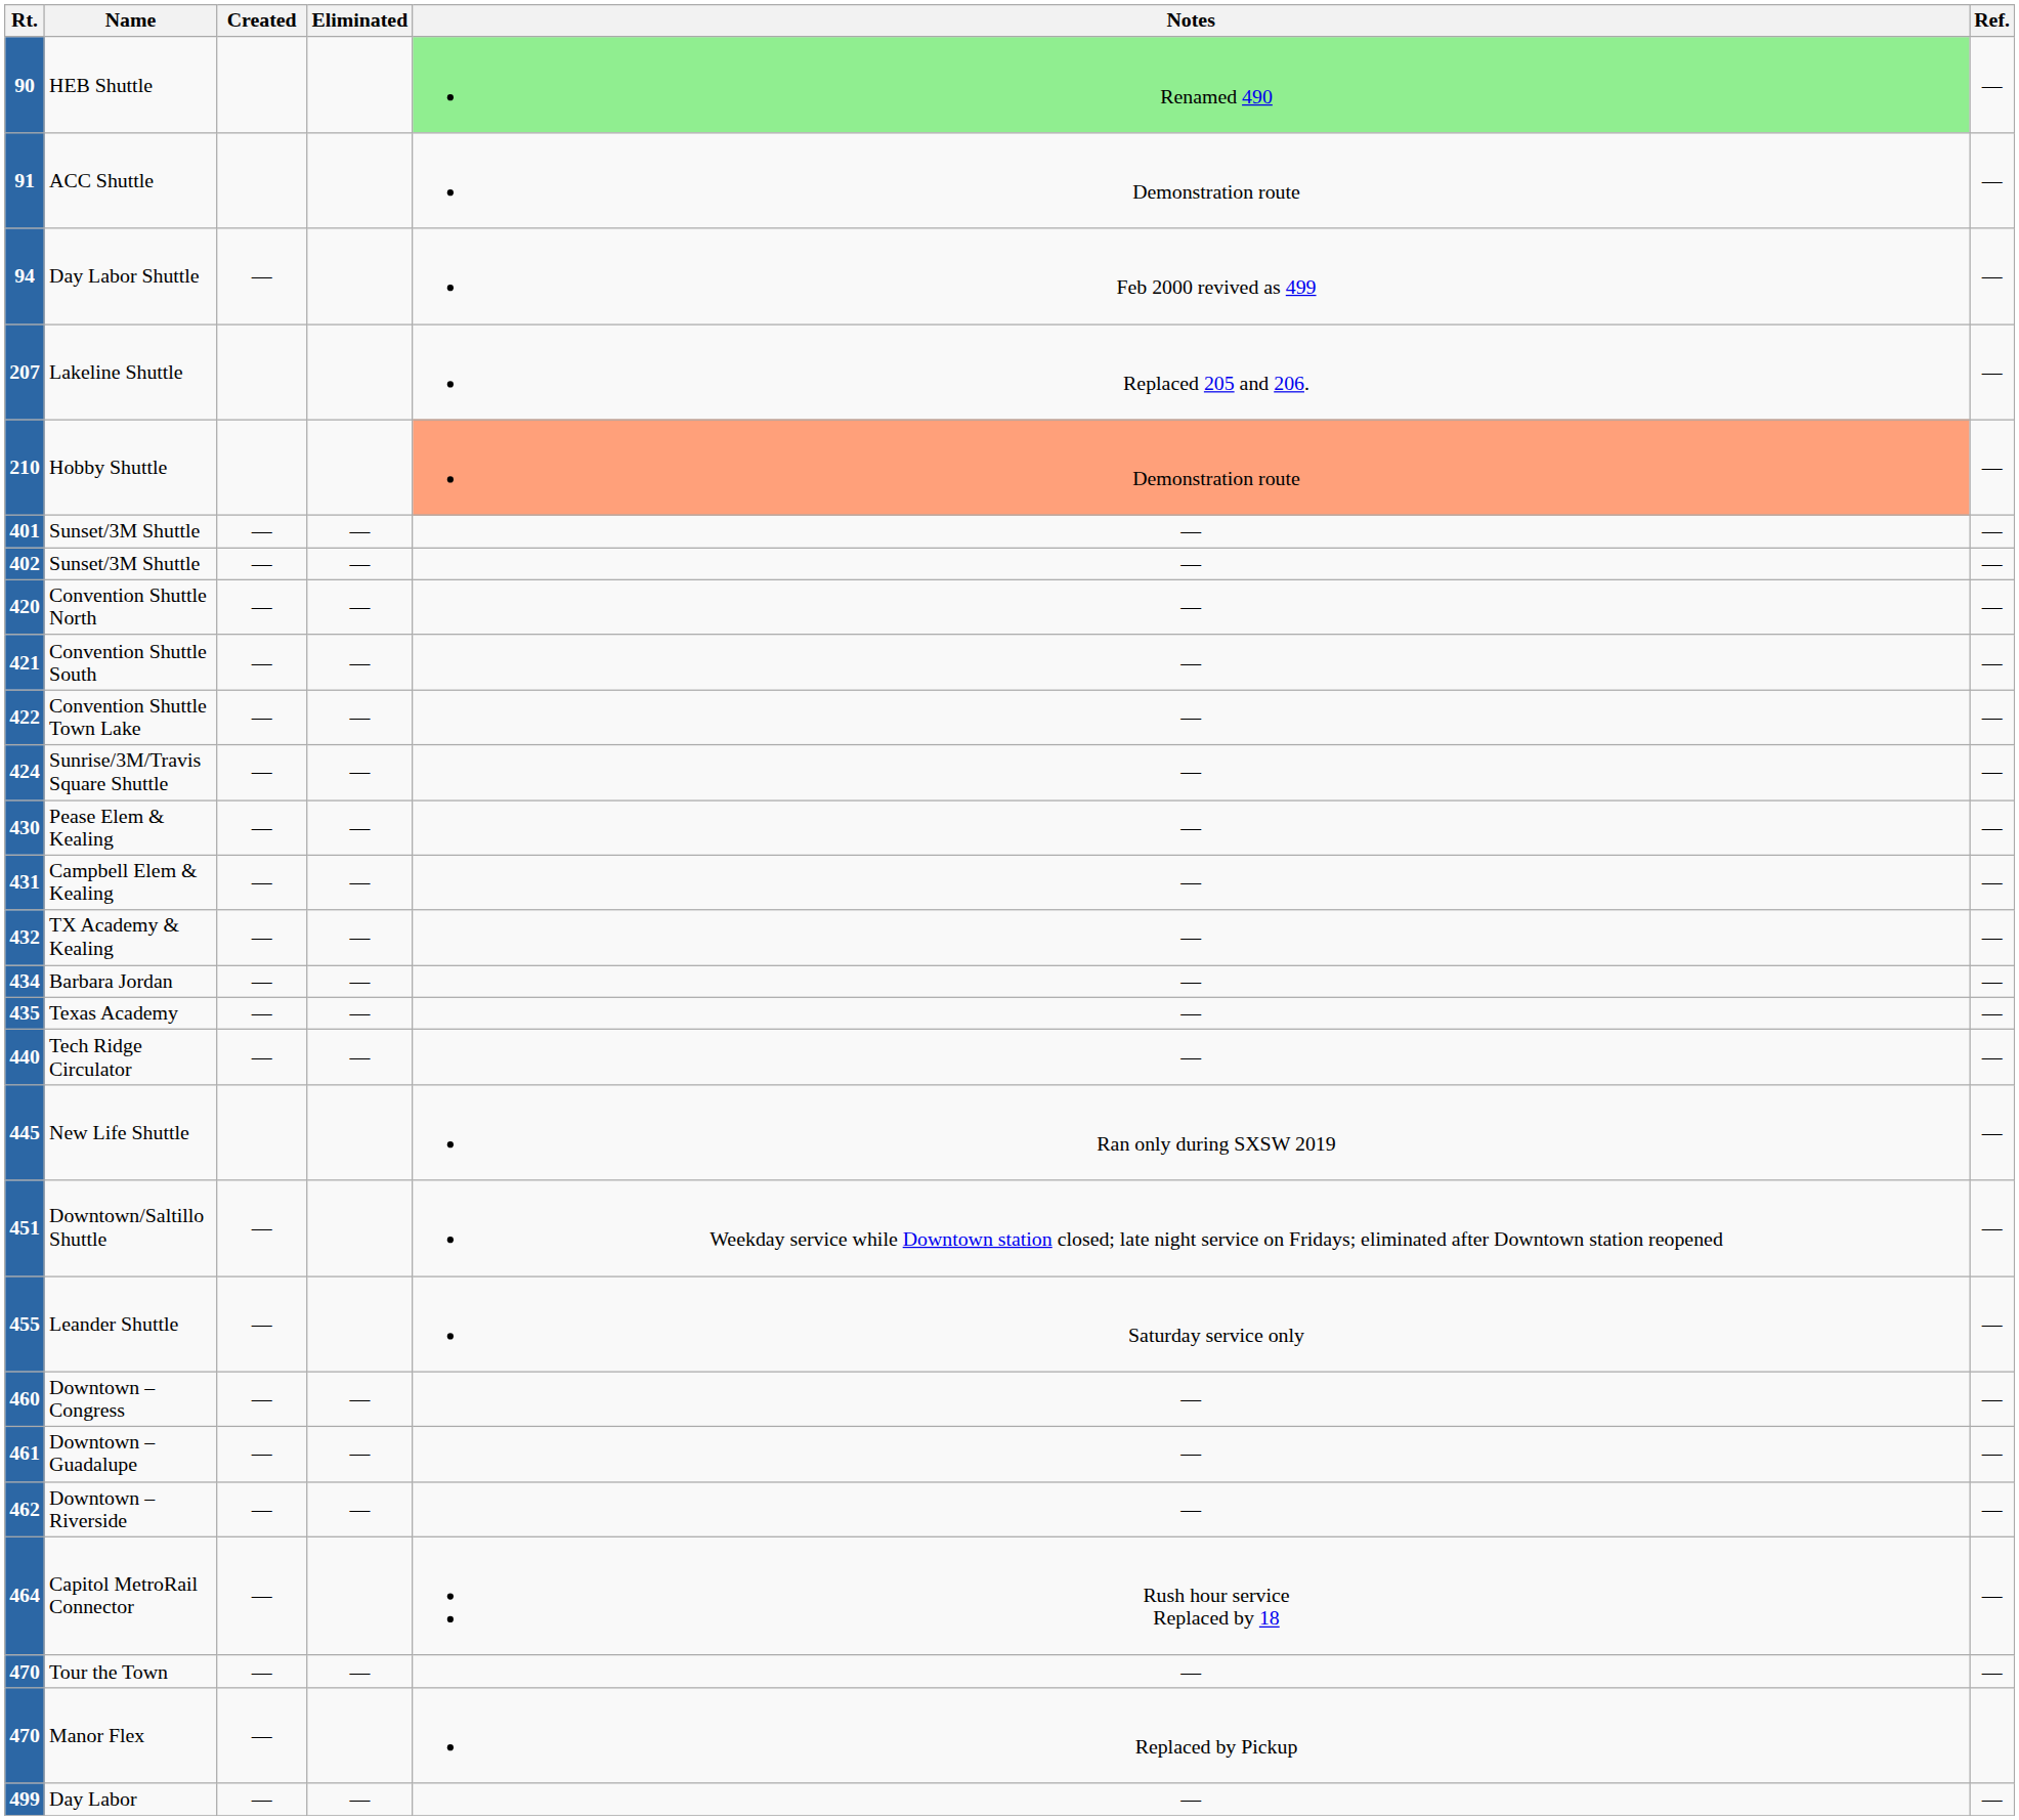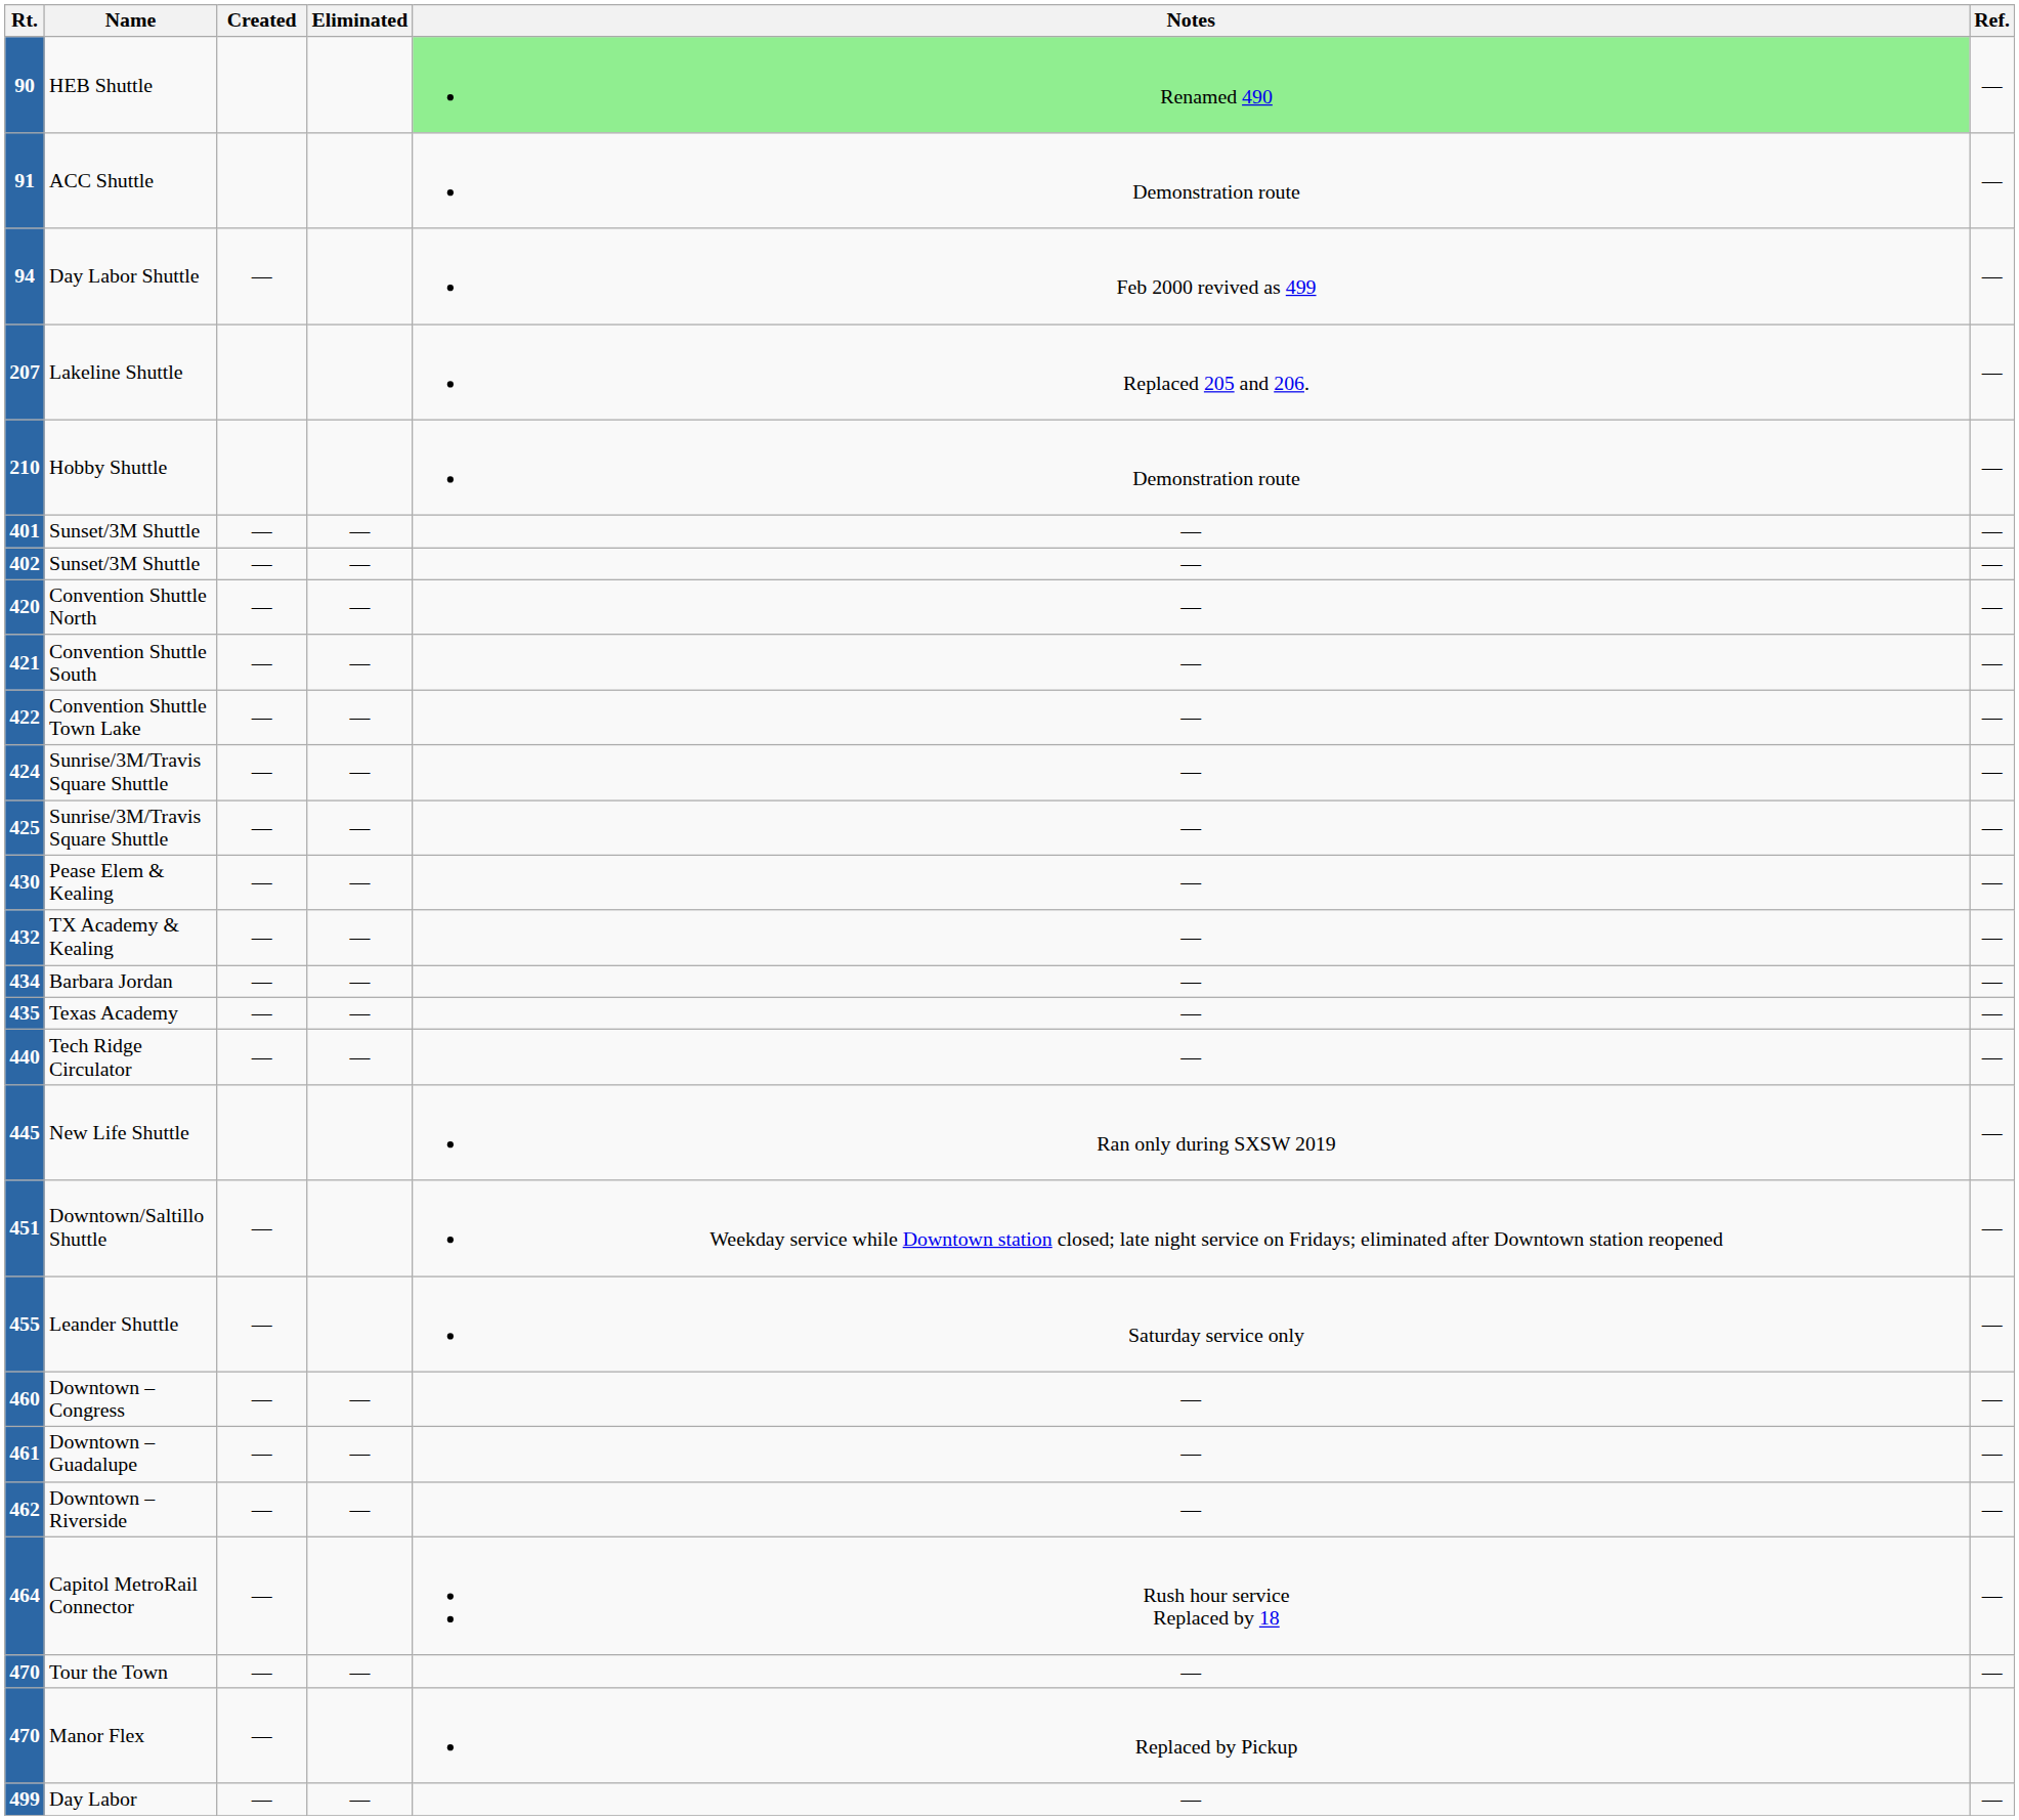 <table class="wikitable mw-collapsible mw-collapsed sortable" style="text-align: center; width:100%;">
 <tr>
 <th scope="col" style="width: 1.5em;">Rt.</th>
 <th scope="col" style="width: 8em;">Name</th>
 <th scope="col" style="width: 4em;">Created</th>
 <th scope="col" style="width: 4em;">Eliminated</th>
 <th class="unsortable">Notes</th>
 <th scope="col" style="width: 1em;" class="unsortable">Ref.</th>
 </tr>
 <tr>
 <th style="background: #2C67A5; color:#FFFFFF;">90</th>
 <td align="left">HEB Shuttle</td>
 <td></td>
 <td></td>
 <td style="background: lightgreen;"><br><ul><li>Renamed <a href='#'>490</a></li></ul></td>
 <td>—</td>
 </tr>
 <tr>
 <th style="background: #2C67A5; color:#FFFFFF;">91</th>
 <td align="left">ACC Shuttle</td>
 <td></td>
 <td></td>
 <td><br><ul><li>Demonstration route</li></ul></td>
 <td>—</td>
 </tr>
 <tr>
 <th style="background: #2C67A5; color:#FFFFFF;">94</th>
 <td align="left">Day Labor Shuttle</td>
 <td>—</td>
 <td></td>
 <td><br><ul><li>Feb 2000 revived as <a href='#'>499</a></li></ul></td>
 <td>—</td>
 </tr>
 <tr>
 <th style="background: #2C67A5; color:#FFFFFF;">207</th>
 <td align="left">Lakeline Shuttle</td>
 <td></td>
 <td></td>
 <td><br><ul><li>Replaced <a href='#'>205</a> and <a href='#'>206</a>.</li></ul></td>
 <td>—</td>
 </tr>
 <tr>
 <th style="background: #2C67A5; color:#FFFFFF;">210</th>
 <td align="left">Hobby Shuttle</td>
 <td></td>
 <td></td>
-<td style="background: lightsalmon;"><br><ul><li>Demonstration route</li></ul></td>
+<td><br><ul><li>Demonstration route</li></ul></td>
 <td>—</td>
 </tr>
 <tr>
 <th style="background: #2C67A5; color:#FFFFFF;">401</th>
 <td align="left">Sunset/3M Shuttle</td>
 <td>—</td>
 <td>—</td>
 <td>—</td>
 <td>—</td>
 </tr>
 <tr>
 <th style="background: #2C67A5; color:#FFFFFF;">402</th>
 <td align="left">Sunset/3M Shuttle</td>
 <td>—</td>
 <td>—</td>
 <td>—</td>
 <td>—</td>
 </tr>
 <tr>
 <th style="background: #2C67A5; color:#FFFFFF;">420</th>
 <td align="left">Convention Shuttle North</td>
 <td>—</td>
 <td>—</td>
 <td>—</td>
 <td>—</td>
 </tr>
 <tr>
 <th style="background: #2C67A5; color:#FFFFFF;">421</th>
 <td align="left">Convention Shuttle South</td>
 <td>—</td>
 <td>—</td>
 <td>—</td>
 <td>—</td>
 </tr>
 <tr>
 <th style="background: #2C67A5; color:#FFFFFF;">422</th>
 <td align="left">Convention Shuttle Town Lake</td>
 <td>—</td>
 <td>—</td>
 <td>—</td>
 <td>—</td>
 </tr>
 <tr>
 <th style="background: #2C67A5; color:#FFFFFF;">424</th>
 <td align="left">Sunrise/3M/Travis Square Shuttle</td>
 <td>—</td>
 <td>—</td>
 <td>—</td>
 <td>—</td>
 </tr>
 <tr>
-<th style="background: #2C67A5; color:#FFFFFF;">430</th>
-<td align="left">Pease Elem & Kealing</td>
+<th style="background: #2C67A5; color:#FFFFFF;">425</th>
+<td align="left">Sunrise/3M/Travis Square Shuttle</td>
 <td>—</td>
 <td>—</td>
 <td>—</td>
 <td>—</td>
 </tr>
 <tr>
-<th style="background: #2C67A5; color:#FFFFFF;">431</th>
-<td align="left">Campbell Elem & Kealing</td>
+<th style="background: #2C67A5; color:#FFFFFF;">430</th>
+<td align="left">Pease Elem & Kealing</td>
 <td>—</td>
 <td>—</td>
 <td>—</td>
 <td>—</td>
 </tr>
 <tr>
 <th style="background: #2C67A5; color:#FFFFFF;">432</th>
 <td align="left">TX Academy & Kealing</td>
 <td>—</td>
 <td>—</td>
 <td>—</td>
 <td>—</td>
 </tr>
 <tr>
 <th style="background: #2C67A5; color:#FFFFFF;">434</th>
 <td align="left">Barbara Jordan</td>
 <td>—</td>
 <td>—</td>
 <td>—</td>
 <td>—</td>
 </tr>
 <tr>
 <th style="background: #2C67A5; color:#FFFFFF;">435</th>
 <td align="left">Texas Academy</td>
 <td>—</td>
 <td>—</td>
 <td>—</td>
 <td>—</td>
 </tr>
 <tr>
 <th style="background: #2C67A5; color:#FFFFFF;">440</th>
 <td align="left">Tech Ridge Circulator</td>
 <td>—</td>
 <td>—</td>
 <td>—</td>
 <td>—</td>
 </tr>
 <tr>
 <th style="background: #2C67A5; color:#FFFFFF;">445</th>
 <td align="left">New Life Shuttle</td>
 <td></td>
 <td></td>
 <td><br><ul><li>Ran only during SXSW 2019</li></ul></td>
 <td>—</td>
 </tr>
 <tr>
 <th style="background: #2C67A5; color:#FFFFFF;">451</th>
 <td align="left">Downtown/Saltillo Shuttle</td>
 <td>—</td>
 <td></td>
 <td><br><ul><li>Weekday service while <a href='#'>Downtown station</a> closed; late night service on Fridays; eliminated after Downtown station reopened</li></ul></td>
 <td>—</td>
 </tr>
 <tr>
 <th style="background: #2C67A5; color:#FFFFFF;">455</th>
 <td align="left">Leander Shuttle</td>
 <td>—</td>
 <td></td>
 <td><br><ul><li>Saturday service only</li></ul></td>
 <td>—</td>
 </tr>
 <tr>
 <th style="background: #2C67A5; color:#FFFFFF;">460</th>
 <td align="left">Downtown – Congress</td>
 <td>—</td>
 <td>—</td>
 <td>—</td>
 <td>—</td>
 </tr>
 <tr>
 <th style="background: #2C67A5; color:#FFFFFF;">461</th>
 <td align="left">Downtown – Guadalupe</td>
 <td>—</td>
 <td>—</td>
 <td>—</td>
 <td>—</td>
 </tr>
 <tr>
 <th style="background: #2C67A5; color:#FFFFFF;">462</th>
 <td align="left">Downtown – Riverside</td>
 <td>—</td>
 <td>—</td>
 <td>—</td>
 <td>—</td>
 </tr>
 <tr>
 <th style="background: #2C67A5; color:#FFFFFF;">464</th>
 <td align="left">Capitol MetroRail Connector</td>
 <td>—</td>
 <td></td>
 <td><br><ul><li>Rush hour service</li><li>Replaced by <a href='#'>18</a></li></ul></td>
 <td>—</td>
 </tr>
 <tr>
 <th style="background: #2C67A5; color:#FFFFFF;">470</th>
 <td align="left">Tour the Town</td>
 <td>—</td>
 <td>—</td>
 <td>—</td>
 <td>—</td>
 </tr>
 <tr>
 <th style="background: #2C67A5; color:#FFFFFF;">470</th>
 <td align="left">Manor Flex</td>
 <td>—</td>
 <td></td>
 <td><br><ul><li>Replaced by Pickup</li></ul></td>
 <td></td>
 </tr>
 <tr>
 <th style="background: #2C67A5; color:#FFFFFF;">499</th>
 <td align="left">Day Labor</td>
 <td>—</td>
 <td>—</td>
 <td>—</td>
 <td>—</td>
 </tr>
 <tr>
 </tr>
 </table>
